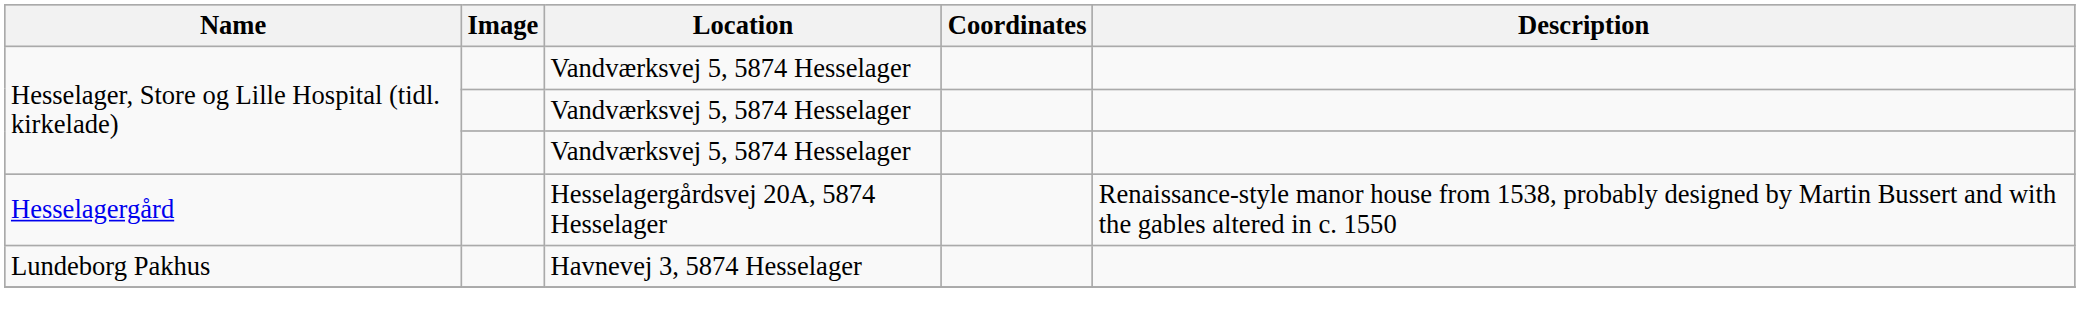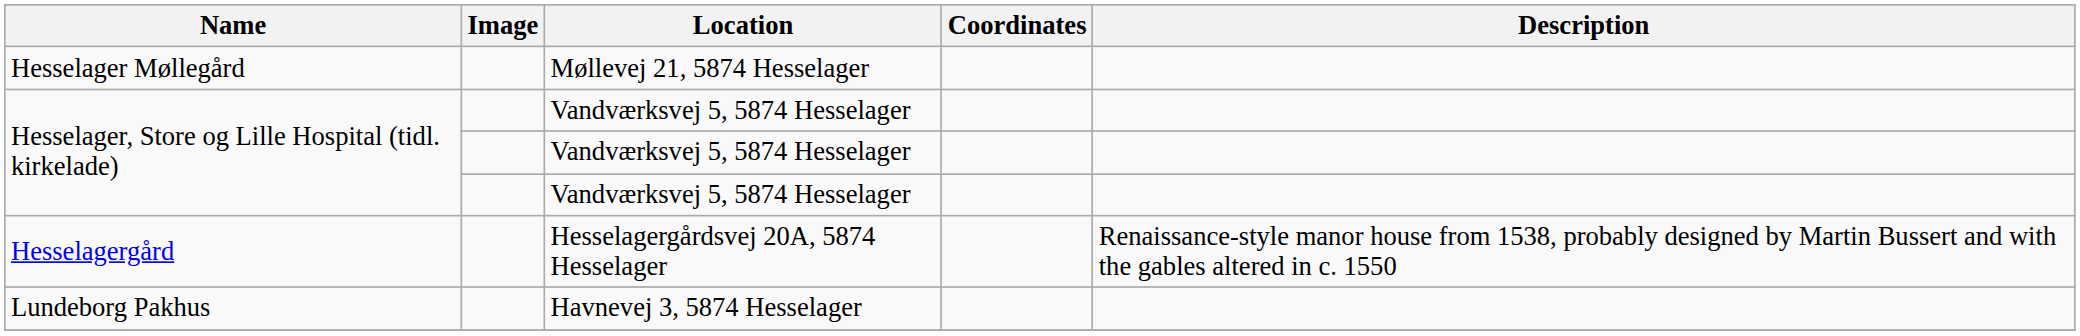 <table class="wikitable sortable">
 <tr>
 <th>Name</th>
 <th>Image</th>
 <th>Location</th>
 <th>Coordinates</th>
 <th>Description</th>
+</tr>
+<tr>
+<td>Hesselager Møllegård</td>
+<td></td>
+<td>Møllevej 21, 5874 Hesselager</td>
+<td></td>
+<td></td>
 </tr>
 <tr>
 <td rowspan="3">Hesselager, Store og Lille Hospital (tidl. kirkelade)</td>
 <td></td>
 <td>Vandværksvej 5, 5874 Hesselager</td>
 <td></td>
 <td></td>
 </tr>
 <tr>
 <td></td>
 <td>Vandværksvej 5, 5874 Hesselager</td>
 <td></td>
 <td></td>
 </tr>
 <tr>
 <td></td>
 <td>Vandværksvej 5, 5874 Hesselager</td>
 <td></td>
 <td></td>
 </tr>
 <tr>
 <td><a href='#'>Hesselagergård</a></td>
 <td></td>
 <td>Hesselagergårdsvej 20A, 5874 Hesselager</td>
 <td></td>
 <td>Renaissance-style manor house from 1538, probably designed by Martin Bussert and with the gables altered in c. 1550</td>
 </tr>
 <tr>
 <td>Lundeborg Pakhus</td>
 <td></td>
 <td>Havnevej 3, 5874 Hesselager</td>
 <td></td>
 <td></td>
 </tr>
 <tr>
 </tr>
 </table>
